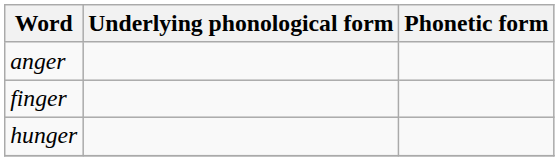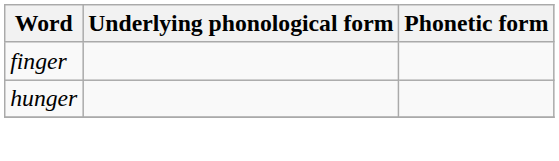 <table class=wikitable>
 <tr>
 <th>Word</th>
 <th>Underlying phonological form</th>
 <th>Phonetic form</th>
-</tr>
-<tr>
-<td><em>anger</em></td>
-<td></td>
-<td></td>
 </tr>
 <tr>
 <td><em>finger</em></td>
 <td></td>
 <td></td>
 </tr>
 <tr>
 <td><em>hunger</em></td>
 <td></td>
 <td></td>
 </tr>
 <tr>
 </tr>
 </table>
